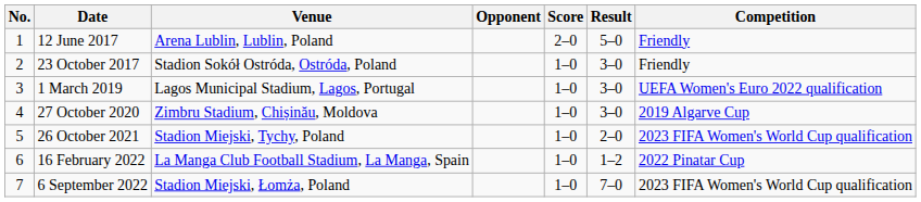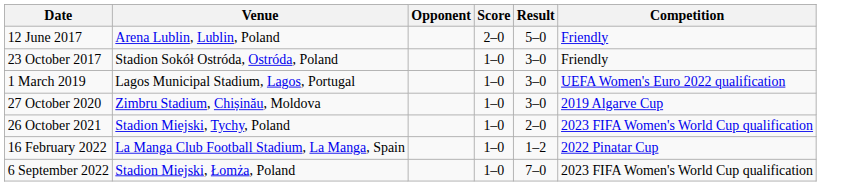 <table class="wikitable sortable">
 <tr>
-<th scope="col">No.</th>
 <th scope="col">Date</th>
 <th scope="col">Venue</th>
 <th scope="col">Opponent</th>
 <th scope="col">Score</th>
 <th scope="col">Result</th>
 <th scope="col">Competition</th>
 </tr>
 <tr>
-<td align="center">1</td>
 <td>12 June 2017</td>
 <td><a href='#'>Arena Lublin</a>, <a href='#'>Lublin</a>, Poland</td>
 <td></td>
 <td align="center">2–0</td>
 <td align="center">5–0</td>
 <td><a href='#'>Friendly</a></td>
 </tr>
 <tr>
-<td align="center">2</td>
 <td>23 October 2017</td>
 <td>Stadion Sokół Ostróda, <a href='#'>Ostróda</a>, Poland</td>
 <td></td>
 <td align="center">1–0</td>
 <td align="center">3–0</td>
 <td>Friendly</td>
 </tr>
 <tr>
-<td align="center">3</td>
 <td>1 March 2019</td>
 <td>Lagos Municipal Stadium, <a href='#'>Lagos</a>, Portugal</td>
 <td></td>
 <td align="center">1–0</td>
 <td align="center">3–0</td>
 <td><a href='#'>UEFA Women's Euro 2022 qualification</a></td>
 </tr>
 <tr>
-<td align="center">4</td>
 <td>27 October 2020</td>
 <td><a href='#'>Zimbru Stadium</a>, <a href='#'>Chișinău</a>, Moldova</td>
 <td></td>
 <td align="center">1–0</td>
 <td align="center">3–0</td>
 <td><a href='#'>2019 Algarve Cup</a></td>
 </tr>
 <tr>
-<td align="center">5</td>
 <td>26 October 2021</td>
 <td><a href='#'>Stadion Miejski</a>, <a href='#'>Tychy</a>, Poland</td>
 <td></td>
 <td align="center">1–0</td>
 <td align="center">2–0</td>
 <td><a href='#'>2023 FIFA Women's World Cup qualification</a></td>
 </tr>
 <tr>
-<td align="center">6</td>
 <td>16 February 2022</td>
 <td><a href='#'>La Manga Club Football Stadium</a>, <a href='#'>La Manga</a>, Spain</td>
 <td></td>
 <td align="center">1–0</td>
 <td align="center">1–2</td>
 <td><a href='#'>2022 Pinatar Cup</a></td>
 </tr>
 <tr>
-<td align="center">7</td>
 <td>6 September 2022</td>
 <td><a href='#'>Stadion Miejski</a>, <a href='#'>Łomża</a>, Poland</td>
 <td></td>
 <td align="center">1–0</td>
 <td align="center">7–0</td>
 <td>2023 FIFA Women's World Cup qualification</td>
 </tr>
 </table>
